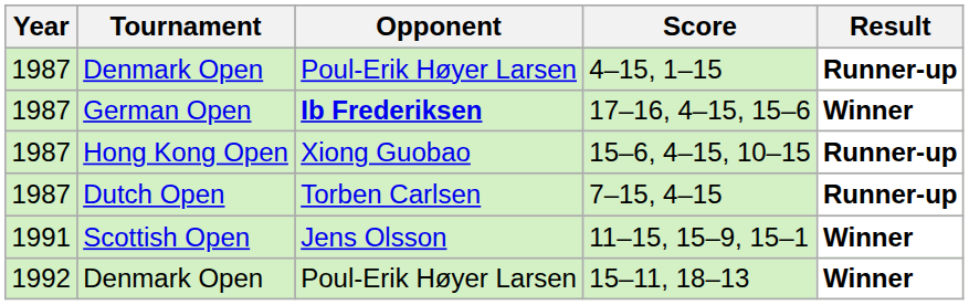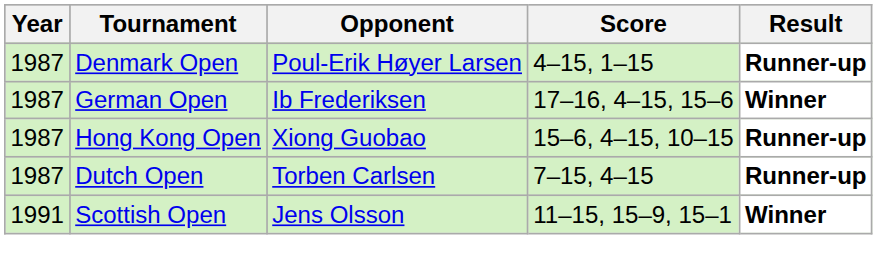 <table class="sortable wikitable" style="font-size: 90%;">
 <tr>
 <th>Year</th>
 <th>Tournament</th>
 <th>Opponent</th>
 <th>Score</th>
 <th>Result</th>
 </tr>
 <tr style="background:#D4F1C5">
 <td align="center">1987</td>
 <td align="left"><a href='#'>Denmark Open</a></td>
 <td align="left"> <a href='#'>Poul-Erik Høyer Larsen</a></td>
 <td align="left">4–15, 1–15</td>
 <td style="text-align:left; background:white"> <strong>Runner-up</strong></td>
 </tr>
 <tr style="background:#D4F1C5">
 <td align="center">1987</td>
 <td align="left"><a href='#'>German Open</a></td>
-<td align="left"><strong> <a href='#'>Ib Frederiksen</a></strong></td>
+<td align="left"> <a href='#'>Ib Frederiksen</a></td>
 <td align="left">17–16, 4–15, 15–6</td>
 <td style="text-align:left; background:white"> <strong>Winner</strong></td>
 </tr>
 <tr style="background:#D4F1C5">
 <td align="center">1987</td>
 <td align="left"><a href='#'>Hong Kong Open</a></td>
 <td align="left"> <a href='#'>Xiong Guobao</a></td>
 <td align="left">15–6, 4–15, 10–15</td>
 <td style="text-align:left; background:white"> <strong>Runner-up</strong></td>
 </tr>
 <tr style="background:#D4F1C5">
 <td align="center">1987</td>
 <td align="left"><a href='#'>Dutch Open</a></td>
 <td align="left"> <a href='#'>Torben Carlsen</a></td>
 <td align="left">7–15, 4–15</td>
 <td style="text-align:left; background:white"> <strong>Runner-up</strong></td>
 </tr>
 <tr style="background:#D4F1C5">
 <td align="center">1991</td>
 <td align="left"><a href='#'>Scottish Open</a></td>
 <td align="left"> <a href='#'>Jens Olsson</a></td>
 <td align="left">11–15, 15–9, 15–1</td>
 <td style="text-align:left; background:white"> <strong>Winner</strong></td>
 </tr>
-<tr style="background:#D4F1C5">
-<td align="center">1992</td>
-<td align="left">Denmark Open</td>
-<td align="left"> Poul-Erik Høyer Larsen</td>
-<td align="left">15–11, 18–13</td>
-<td style="text-align:left; background:white"> <strong>Winner</strong></td>
-</tr>
 </table>
